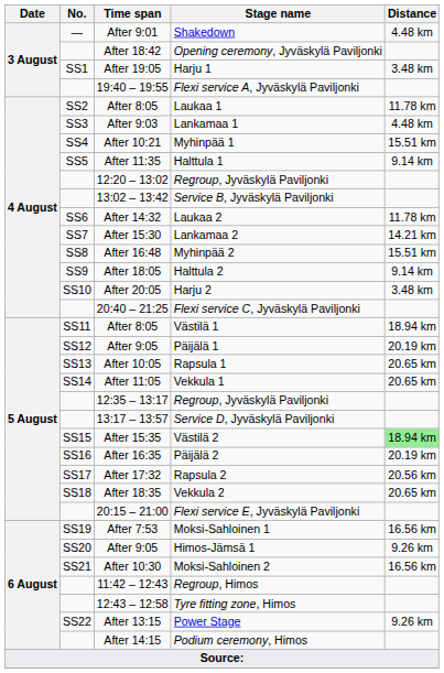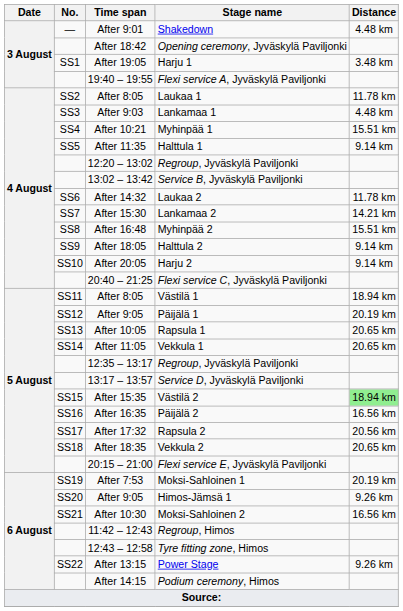 <table class="wikitable" style="font-size: 85%;">
 <tr>
 <th>Date</th>
 <th>No.</th>
 <th>Time span</th>
 <th>Stage name</th>
 <th>Distance</th>
 </tr>
 <tr>
 <th rowspan="4">3 August</th>
 <td align="center">—</td>
 <td align="center">After 9:01</td>
 <td><a href='#'>Shakedown</a></td>
 <td align="center">4.48 km</td>
 </tr>
 <tr>
 <td align="center"></td>
 <td align="center">After 18:42</td>
 <td><em>Opening ceremony</em>, Jyväskylä Paviljonki</td>
 <td></td>
 </tr>
 <tr>
 <td align="center">SS1</td>
 <td align="center">After 19:05</td>
 <td>Harju 1</td>
 <td align="center">3.48 km</td>
 </tr>
 <tr>
 <td align="center"></td>
 <td align="center">19:40 – 19:55</td>
 <td><em>Flexi service A</em>, Jyväskylä Paviljonki</td>
 <td></td>
 </tr>
 <tr>
 <th rowspan="12">4 August</th>
 <td align="center">SS2</td>
 <td align="center">After 8:05</td>
 <td>Laukaa 1</td>
 <td align="center">11.78 km</td>
 </tr>
 <tr>
 <td align="center">SS3</td>
 <td align="center">After 9:03</td>
 <td>Lankamaa 1</td>
 <td align="center">4.48 km</td>
 </tr>
 <tr>
 <td align="center">SS4</td>
 <td align="center">After 10:21</td>
 <td>Myhinpää 1</td>
 <td align="center">15.51 km</td>
 </tr>
 <tr>
 <td align="center">SS5</td>
 <td align="center">After 11:35</td>
 <td>Halttula 1</td>
 <td align="center">9.14 km</td>
 </tr>
 <tr>
 <td align="center"></td>
 <td align="center">12:20 – 13:02</td>
 <td><em>Regroup</em>, Jyväskylä Paviljonki</td>
 <td></td>
 </tr>
 <tr>
 <td align="center"></td>
 <td align="center">13:02 – 13:42</td>
 <td><em>Service B</em>, Jyväskylä Paviljonki</td>
 <td></td>
 </tr>
 <tr>
 <td align="center">SS6</td>
 <td align="center">After 14:32</td>
 <td>Laukaa 2</td>
 <td align="center">11.78 km</td>
 </tr>
 <tr>
 <td align="center">SS7</td>
 <td align="center">After 15:30</td>
 <td>Lankamaa 2</td>
 <td align="center">14.21 km</td>
 </tr>
 <tr>
 <td align="center">SS8</td>
 <td align="center">After 16:48</td>
 <td>Myhinpää 2</td>
 <td align="center">15.51 km</td>
 </tr>
 <tr>
 <td align="center">SS9</td>
 <td align="center">After 18:05</td>
 <td>Halttula 2</td>
 <td align="center">9.14 km</td>
 </tr>
 <tr>
 <td align="center">SS10</td>
 <td align="center">After 20:05</td>
 <td>Harju 2</td>
-<td align="center">3.48 km</td>
+<td align="center">9.14 km</td>
 </tr>
 <tr>
 <td align="center"></td>
 <td align="center">20:40 – 21:25</td>
 <td><em>Flexi service C</em>, Jyväskylä Paviljonki</td>
 <td></td>
 </tr>
 <tr>
 <th rowspan="11">5 August</th>
 <td align="center">SS11</td>
 <td align="center">After 8:05</td>
 <td>Västilä 1</td>
 <td align="center">18.94 km</td>
 </tr>
 <tr>
 <td align="center">SS12</td>
 <td align="center">After 9:05</td>
 <td>Päijälä 1</td>
 <td align="center">20.19 km</td>
 </tr>
 <tr>
 <td align="center">SS13</td>
 <td align="center">After 10:05</td>
 <td>Rapsula 1</td>
 <td align="center">20.65 km</td>
 </tr>
 <tr>
 <td align="center">SS14</td>
 <td align="center">After 11:05</td>
 <td>Vekkula 1</td>
 <td align="center">20.65 km</td>
 </tr>
 <tr>
 <td align="center"></td>
 <td align="center">12:35 – 13:17</td>
 <td><em>Regroup</em>, Jyväskylä Paviljonki</td>
 <td></td>
 </tr>
 <tr>
 <td align="center"></td>
 <td align="center">13:17 – 13:57</td>
 <td><em>Service D</em>, Jyväskylä Paviljonki</td>
 <td></td>
 </tr>
 <tr>
 <td align="center">SS15</td>
 <td align="center">After 15:35</td>
 <td>Västilä 2</td>
 <td align="center" style="background: lightgreen;">18.94 km</td>
 </tr>
 <tr>
 <td align="center">SS16</td>
 <td align="center">After 16:35</td>
 <td>Päijälä 2</td>
-<td align="center">20.19 km</td>
+<td align="center">16.56 km</td>
 </tr>
 <tr>
 <td align="center">SS17</td>
 <td align="center">After 17:32</td>
 <td>Rapsula 2</td>
 <td align="center">20.56 km</td>
 </tr>
 <tr>
 <td align="center">SS18</td>
 <td align="center">After 18:35</td>
 <td>Vekkula 2</td>
 <td align="center">20.65 km</td>
 </tr>
 <tr>
 <td align="center"></td>
 <td align="center">20:15 – 21:00</td>
 <td><em>Flexi service E</em>, Jyväskylä Paviljonki</td>
 <td></td>
 </tr>
 <tr>
 <th rowspan="7">6 August</th>
 <td align="center">SS19</td>
 <td align="center">After 7:53</td>
 <td>Moksi-Sahloinen 1</td>
-<td align="center">16.56 km</td>
+<td align="center">20.19 km</td>
 </tr>
 <tr>
 <td align="center">SS20</td>
 <td align="center">After 9:05</td>
 <td>Himos-Jämsä 1</td>
 <td align="center">9.26 km</td>
 </tr>
 <tr>
 <td align="center">SS21</td>
 <td align="center">After 10:30</td>
 <td>Moksi-Sahloinen 2</td>
 <td align="center">16.56 km</td>
 </tr>
 <tr>
 <td align="center"></td>
 <td align="center">11:42 – 12:43</td>
 <td><em>Regroup</em>, Himos</td>
 <td></td>
 </tr>
 <tr>
 <td align="center"></td>
 <td align="center">12:43 – 12:58</td>
 <td><em>Tyre fitting zone</em>, Himos</td>
 <td></td>
 </tr>
 <tr>
 <td align="center">SS22</td>
 <td align="center">After 13:15</td>
 <td><a href='#'>Power Stage</a></td>
 <td align="center">9.26 km</td>
 </tr>
 <tr>
 <td align="center"></td>
 <td align="center">After 14:15</td>
 <td><em>Podium ceremony</em>, Himos</td>
 <td></td>
 </tr>
 <tr>
 <td colspan="5" style="background-color:#EAECF0;text-align:center"><strong>Source:</strong></td>
 </tr>
 <tr>
 </tr>
 </table>
